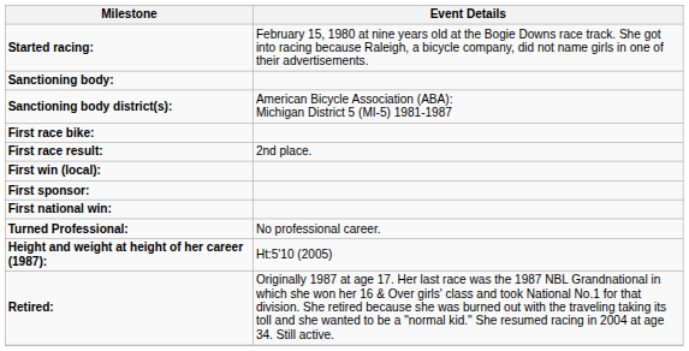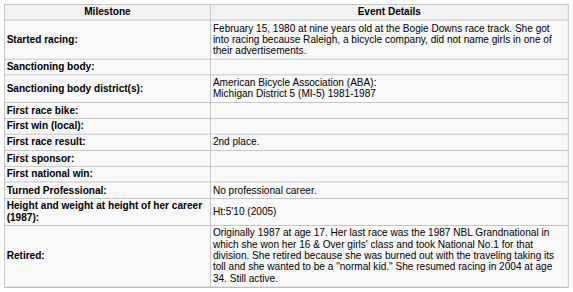 <table class="sortable wikitable">
 <tr>
 <th style="width:20em">Milestone</th>
 <th style="width:35em">Event Details</th>
 </tr>
 <tr>
 <td><strong>Started racing:</strong></td>
 <td>February 15, 1980 at nine years old at the Bogie Downs race track. She got into racing because Raleigh, a bicycle company, did not name girls in one of their advertisements.</td>
 </tr>
 <tr>
 <td><strong>Sanctioning body:</strong></td>
 <td></td>
 </tr>
 <tr>
 <td><strong>Sanctioning body district(s):</strong></td>
 <td>American Bicycle Association (ABA):<br> Michigan District 5 (MI-5) 1981-1987</td>
 </tr>
 <tr>
 <td><strong>First race bike:</strong></td>
 <td></td>
 </tr>
 <tr>
+<td><strong>First win (local):</strong></td>
+<td></td>
+</tr>
+<tr>
 <td><strong>First race result:</strong></td>
 <td>2nd place.</td>
-</tr>
-<tr>
-<td><strong>First win (local):</strong></td>
-<td></td>
 </tr>
 <tr>
 <td><strong>First sponsor:</strong></td>
 <td></td>
 </tr>
 <tr>
 <td><strong>First national win:</strong></td>
 <td></td>
 </tr>
 <tr>
 <td><strong>Turned Professional:</strong></td>
 <td>No professional career.  </td>
 </tr>
 <tr>
 <td><strong>Height and weight at height of her career (1987):</strong></td>
 <td>Ht:5'10 (2005)</td>
 </tr>
 <tr>
 <td><strong>Retired:</strong></td>
 <td>Originally 1987 at age 17. Her last race was the 1987 NBL Grandnational in which she won her 16 & Over girls' class and took National No.1 for that division. She retired because she was burned out with the traveling taking its toll and she wanted to be a "normal kid."  She resumed racing in 2004 at age 34. Still active.</td>
 </tr>
 <tr>
 </tr>
 </table>
